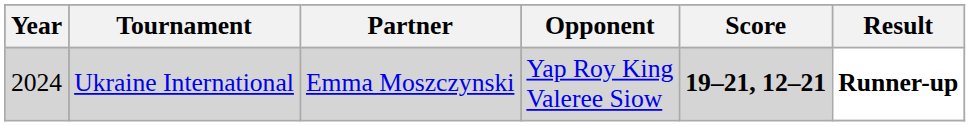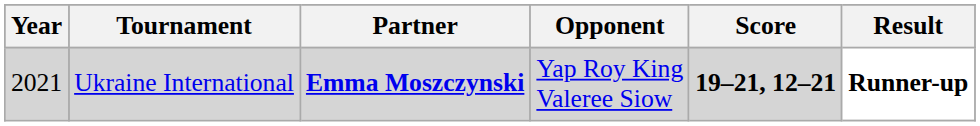 <table class="sortable wikitable" style="font-size: 90%;">
 <tr>
 <th>Year</th>
 <th>Tournament</th>
 <th>Partner</th>
 <th>Opponent</th>
 <th>Score</th>
 <th>Result</th>
 </tr>
 <tr style="background:#D5D5D5">
-<td align="center">2024</td>
+<td align="center">2021</td>
 <td align="left"><a href='#'>Ukraine International</a></td>
-<td align="left"> <a href='#'>Emma Moszczynski</a></td>
+<td align="left"><strong> <a href='#'>Emma Moszczynski</a></strong></td>
 <td align="left"> <a href='#'>Yap Roy King</a> <br>  <a href='#'>Valeree Siow</a></td>
 <td align="left"><strong>19–21, 12–21</strong></td>
 <td style="text-align:left; background:white"> <strong>Runner-up</strong></td>
 </tr>
 </table>
